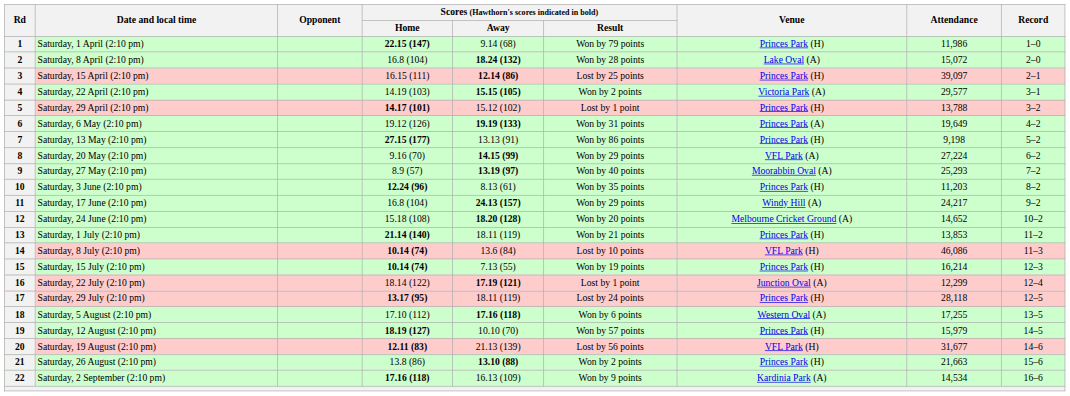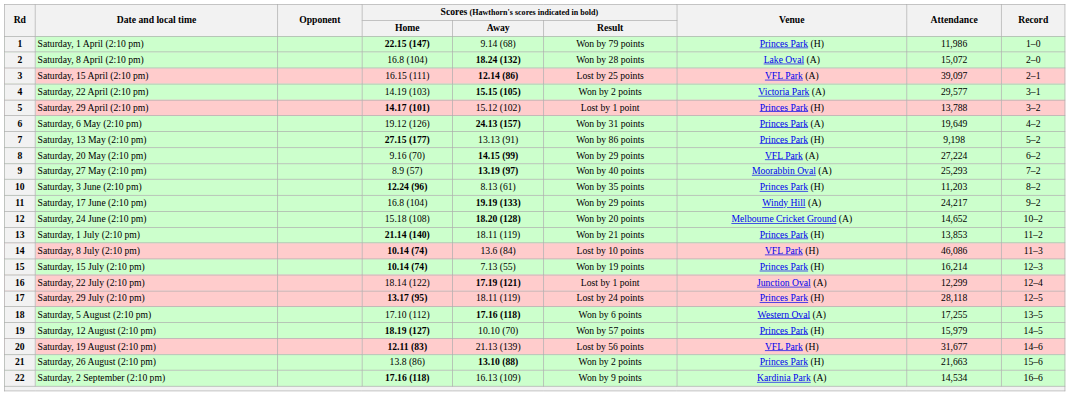 <table class="wikitable" style="font-size:90%; text-align:center; width: 100%; margin-left: auto; margin-right: auto">
 <tr>
 <th rowspan="2">Rd</th>
 <th rowspan="2">Date and local time</th>
 <th rowspan="2">Opponent</th>
 <th colspan="3">Scores <small>(Hawthorn's scores indicated in bold)</small></th>
 <th rowspan="2">Venue</th>
 <th rowspan="2">Attendance</th>
 <th rowspan="2">Record</th>
 </tr>
 <tr>
 <th>Home</th>
 <th>Away</th>
 <th>Result</th>
 </tr>
 <tr style="background:#cfc">
 <th>1</th>
 <td align=left>Saturday, 1 April (2:10 pm)</td>
 <td align=left></td>
 <td><strong>22.15 (147)</strong></td>
 <td>9.14 (68)</td>
 <td>Won by 79 points</td>
 <td><a href='#'>Princes Park</a> (H)</td>
 <td>11,986</td>
 <td>1–0</td>
 </tr>
 <tr style="background:#cfc">
 <th>2</th>
 <td align=left>Saturday, 8 April (2:10 pm)</td>
 <td align=left></td>
 <td>16.8 (104)</td>
 <td><strong>18.24 (132)</strong></td>
 <td>Won by 28 points</td>
 <td><a href='#'>Lake Oval</a> (A)</td>
 <td>15,072</td>
 <td>2–0</td>
 </tr>
 <tr style="background:#fcc;">
 <th>3</th>
 <td align=left>Saturday, 15 April (2:10 pm)</td>
 <td align=left></td>
 <td>16.15 (111)</td>
 <td><strong>12.14 (86)</strong></td>
 <td>Lost by 25 points</td>
-<td><a href='#'>Princes Park</a> (H)</td>
+<td><a href='#'>VFL Park</a> (A)</td>
 <td>39,097</td>
 <td>2–1</td>
 </tr>
 <tr style="background:#cfc">
 <th>4</th>
 <td align=left>Saturday, 22 April (2:10 pm)</td>
 <td align=left></td>
 <td>14.19 (103)</td>
 <td><strong>15.15 (105)</strong></td>
 <td>Won by 2 points</td>
 <td><a href='#'>Victoria Park</a> (A)</td>
 <td>29,577</td>
 <td>3–1</td>
 </tr>
 <tr style="background:#fcc;">
 <th>5</th>
 <td align=left>Saturday, 29 April (2:10 pm)</td>
 <td align=left></td>
 <td><strong>14.17 (101)</strong></td>
 <td>15.12 (102)</td>
 <td>Lost by 1 point</td>
 <td><a href='#'>Princes Park</a> (H)</td>
 <td>13,788</td>
 <td>3–2</td>
 </tr>
 <tr style="background:#cfc">
 <th>6</th>
 <td align=left>Saturday, 6 May (2:10 pm)</td>
 <td align=left></td>
 <td>19.12 (126)</td>
-<td><strong>19.19 (133)</strong></td>
+<td><strong>24.13 (157)</strong></td>
 <td>Won by 31 points</td>
 <td><a href='#'>Princes Park</a> (A)</td>
 <td>19,649</td>
 <td>4–2</td>
 </tr>
 <tr style="background:#cfc">
 <th>7</th>
 <td align=left>Saturday, 13 May (2:10 pm)</td>
 <td align=left></td>
 <td><strong>27.15 (177)</strong></td>
 <td>13.13 (91)</td>
 <td>Won by 86 points</td>
 <td><a href='#'>Princes Park</a> (H)</td>
 <td>9,198</td>
 <td>5–2</td>
 </tr>
 <tr style="background:#cfc">
 <th>8</th>
 <td align=left>Saturday, 20 May (2:10 pm)</td>
 <td align=left></td>
 <td>9.16 (70)</td>
 <td><strong>14.15 (99)</strong></td>
 <td>Won by 29 points</td>
 <td><a href='#'>VFL Park</a> (A)</td>
 <td>27,224</td>
 <td>6–2</td>
 </tr>
 <tr style="background:#cfc">
 <th>9</th>
 <td align=left>Saturday, 27 May (2:10 pm)</td>
 <td align=left></td>
 <td>8.9 (57)</td>
 <td><strong>13.19 (97)</strong></td>
 <td>Won by 40 points</td>
 <td><a href='#'>Moorabbin Oval</a> (A)</td>
 <td>25,293</td>
 <td>7–2</td>
 </tr>
 <tr style="background:#cfc">
 <th>10</th>
 <td align=left>Saturday, 3 June (2:10 pm)</td>
 <td align=left></td>
 <td><strong>12.24 (96)</strong></td>
 <td>8.13 (61)</td>
 <td>Won by 35 points</td>
 <td><a href='#'>Princes Park</a> (H)</td>
 <td>11,203</td>
 <td>8–2</td>
 </tr>
 <tr style="background:#cfc">
 <th>11</th>
 <td align=left>Saturday, 17 June (2:10 pm)</td>
 <td align=left></td>
 <td>16.8 (104)</td>
-<td><strong>24.13 (157)</strong></td>
+<td><strong>19.19 (133)</strong></td>
 <td>Won by 29 points</td>
 <td><a href='#'>Windy Hill</a> (A)</td>
 <td>24,217</td>
 <td>9–2</td>
 </tr>
 <tr style="background:#cfc">
 <th>12</th>
 <td align=left>Saturday, 24 June (2:10 pm)</td>
 <td align=left></td>
 <td>15.18 (108)</td>
 <td><strong>18.20 (128)</strong></td>
 <td>Won by 20 points</td>
 <td><a href='#'>Melbourne Cricket Ground</a> (A)</td>
 <td>14,652</td>
 <td>10–2</td>
 </tr>
 <tr style="background:#cfc">
 <th>13</th>
 <td align=left>Saturday, 1 July (2:10 pm)</td>
 <td align=left></td>
 <td><strong>21.14 (140)</strong></td>
 <td>18.11 (119)</td>
 <td>Won by 21 points</td>
 <td><a href='#'>Princes Park</a> (H)</td>
 <td>13,853</td>
 <td>11–2</td>
 </tr>
 <tr style="background:#fcc;">
 <th>14</th>
 <td align=left>Saturday, 8 July (2:10 pm)</td>
 <td align=left></td>
 <td><strong>10.14 (74)</strong></td>
 <td>13.6 (84)</td>
 <td>Lost by 10 points</td>
 <td><a href='#'>VFL Park</a> (H)</td>
 <td>46,086</td>
 <td>11–3</td>
 </tr>
 <tr style="background:#cfc">
 <th>15</th>
 <td align=left>Saturday, 15 July (2:10 pm)</td>
 <td align=left></td>
 <td><strong>10.14 (74)</strong></td>
 <td>7.13 (55)</td>
 <td>Won by 19 points</td>
 <td><a href='#'>Princes Park</a> (H)</td>
 <td>16,214</td>
 <td>12–3</td>
 </tr>
 <tr style="background:#fcc;">
 <th>16</th>
 <td align=left>Saturday, 22 July (2:10 pm)</td>
 <td align=left></td>
 <td>18.14 (122)</td>
 <td><strong>17.19 (121)</strong></td>
 <td>Lost by 1 point</td>
 <td><a href='#'>Junction Oval</a> (A)</td>
 <td>12,299</td>
 <td>12–4</td>
 </tr>
 <tr style="background:#fcc;">
 <th>17</th>
 <td align=left>Saturday, 29 July (2:10 pm)</td>
 <td align=left></td>
 <td><strong>13.17 (95)</strong></td>
 <td>18.11 (119)</td>
 <td>Lost by 24 points</td>
 <td><a href='#'>Princes Park</a> (H)</td>
 <td>28,118</td>
 <td>12–5</td>
 </tr>
 <tr style="background:#cfc">
 <th>18</th>
 <td align=left>Saturday, 5 August (2:10 pm)</td>
 <td align=left></td>
 <td>17.10 (112)</td>
 <td><strong>17.16 (118)</strong></td>
 <td>Won by 6 points</td>
 <td><a href='#'>Western Oval</a> (A)</td>
 <td>17,255</td>
 <td>13–5</td>
 </tr>
 <tr style="background:#cfc">
 <th>19</th>
 <td align=left>Saturday, 12 August (2:10 pm)</td>
 <td align=left></td>
 <td><strong>18.19 (127)</strong></td>
 <td>10.10 (70)</td>
 <td>Won by 57 points</td>
 <td><a href='#'>Princes Park</a> (H)</td>
 <td>15,979</td>
 <td>14–5</td>
 </tr>
 <tr style="background:#fcc;">
 <th>20</th>
 <td align=left>Saturday, 19 August (2:10 pm)</td>
 <td align=left></td>
 <td><strong>12.11 (83)</strong></td>
 <td>21.13 (139)</td>
 <td>Lost by 56 points</td>
 <td><a href='#'>VFL Park</a> (H)</td>
 <td>31,677</td>
 <td>14–6</td>
 </tr>
 <tr style="background:#cfc">
 <th>21</th>
 <td align=left>Saturday, 26 August (2:10 pm)</td>
 <td align=left></td>
 <td>13.8 (86)</td>
 <td><strong>13.10 (88)</strong></td>
 <td>Won by 2 points</td>
 <td><a href='#'>Princes Park</a> (H)</td>
 <td>21,663</td>
 <td>15–6</td>
 </tr>
 <tr style="background:#cfc">
 <th>22</th>
 <td align=left>Saturday, 2 September (2:10 pm)</td>
 <td align=left></td>
 <td><strong>17.16 (118)</strong></td>
 <td>16.13 (109)</td>
 <td>Won by 9 points</td>
 <td><a href='#'>Kardinia Park</a> (A)</td>
 <td>14,534</td>
 <td>16–6</td>
 </tr>
 <tr>
 <th colspan=9></th>
 </tr>
 </table>
